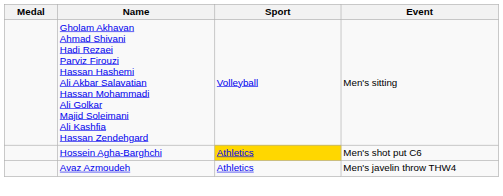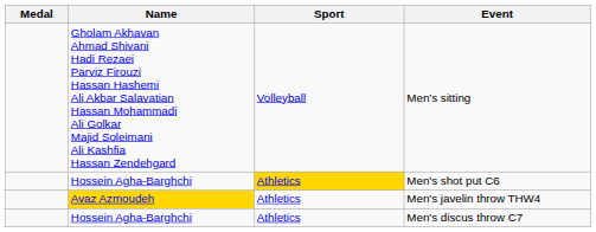 <table class="wikitable" style="font-size:100%">
 <tr>
 <th width="80">Medal</th>
 <th width="250">Name</th>
 <th width="200">Sport</th>
 <th width="250">Event</th>
 </tr>
 <tr>
 <td></td>
 <td><a href='#'>Gholam Akhavan</a><br><a href='#'>Ahmad Shivani</a><br><a href='#'>Hadi Rezaei</a><br><a href='#'>Parviz Firouzi</a><br><a href='#'>Hassan Hashemi</a><br><a href='#'>Ali Akbar Salavatian</a><br><a href='#'>Hassan Mohammadi</a><br><a href='#'>Ali Golkar</a><br><a href='#'>Majid Soleimani</a><br><a href='#'>Ali Kashfia</a><br><a href='#'>Hassan Zendehgard</a></td>
 <td><a href='#'>Volleyball</a></td>
 <td>Men's sitting</td>
 </tr>
 <tr>
 <td></td>
 <td><a href='#'>Hossein Agha-Barghchi</a></td>
 <td style="background: gold;"><a href='#'>Athletics</a></td>
 <td>Men's shot put C6</td>
 </tr>
 <tr>
 <td></td>
-<td><a href='#'>Avaz Azmoudeh</a></td>
+<td style="background: gold;"><a href='#'>Avaz Azmoudeh</a></td>
 <td><a href='#'>Athletics</a></td>
 <td>Men's javelin throw THW4</td>
 </tr>
+<tr>
+<td></td>
+<td><a href='#'>Hossein Agha-Barghchi</a></td>
+<td><a href='#'>Athletics</a></td>
+<td>Men's discus throw C7</td>
+</tr>
 </table>
